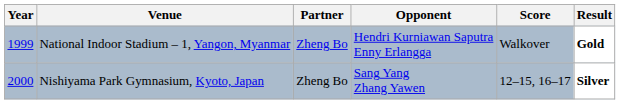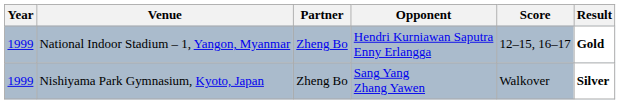 <table class="sortable wikitable" style="font-size: 90%;">
 <tr>
 <th>Year</th>
 <th>Venue</th>
 <th>Partner</th>
 <th>Opponent</th>
 <th>Score</th>
 <th>Result</th>
 </tr>
 <tr style="background:#AABBCC">
 <td align="center"><a href='#'>1999</a></td>
 <td align="left">National Indoor Stadium – 1, <a href='#'>Yangon, Myanmar</a></td>
 <td align="left"> <a href='#'>Zheng Bo</a></td>
 <td align="left"> <a href='#'>Hendri Kurniawan Saputra</a> <br>  <a href='#'>Enny Erlangga</a></td>
-<td align="left">Walkover</td>
+<td align="left">12–15, 16–17</td>
 <td style="text-align:left; background:white"> <strong>Gold</strong></td>
 </tr>
 <tr style="background:#AABBCC">
-<td align="center"><a href='#'>2000</a></td>
+<td align="center"><a href='#'>1999</a></td>
 <td align="left">Nishiyama Park Gymnasium, <a href='#'>Kyoto, Japan</a></td>
 <td align="left"> Zheng Bo</td>
 <td align="left"> <a href='#'>Sang Yang</a> <br>  <a href='#'>Zhang Yawen</a></td>
-<td align="left">12–15, 16–17</td>
+<td align="left">Walkover</td>
 <td style="text-align:left; background:white"> <strong>Silver</strong></td>
 </tr>
 </table>
